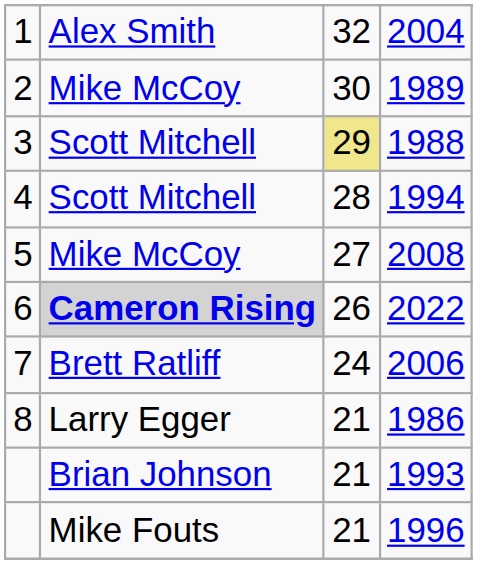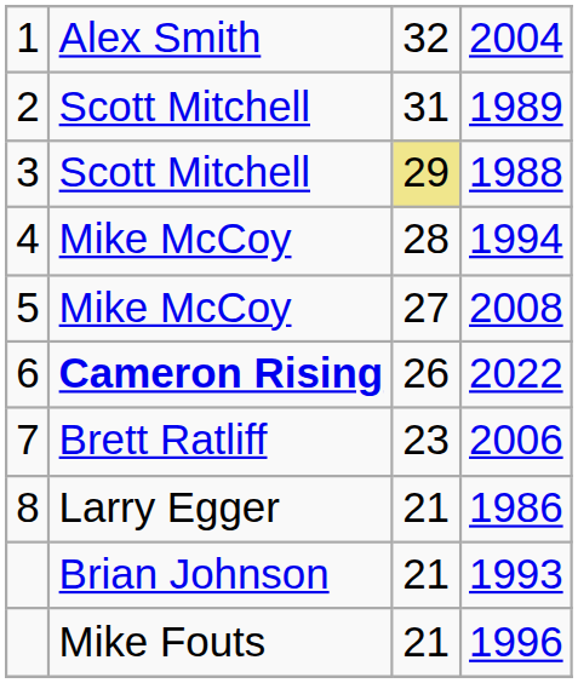 <table class="wikitable">
 <tr>
 </tr>
 <tr>
 <td>1</td>
 <td><a href='#'>Alex Smith</a></td>
 <td>32</td>
 <td><a href='#'>2004</a></td>
 </tr>
 <tr>
 <td>2</td>
-<td><a href='#'>Mike McCoy</a></td>
-<td>30</td>
+<td><a href='#'>Scott Mitchell</a></td>
+<td>31</td>
 <td><a href='#'>1989</a></td>
 </tr>
 <tr>
 <td>3</td>
 <td><a href='#'>Scott Mitchell</a></td>
 <td style="background: khaki;">29</td>
 <td><a href='#'>1988</a></td>
 </tr>
 <tr>
 <td>4</td>
-<td><a href='#'>Scott Mitchell</a></td>
+<td><a href='#'>Mike McCoy</a></td>
 <td>28</td>
 <td><a href='#'>1994</a></td>
 </tr>
 <tr>
 <td>5</td>
 <td><a href='#'>Mike McCoy</a></td>
 <td>27</td>
 <td><a href='#'>2008</a></td>
 </tr>
 <tr>
 <td>6</td>
-<td style="background: lightgrey;"><strong><a href='#'>Cameron Rising</a></strong></td>
+<td><strong><a href='#'>Cameron Rising</a></strong></td>
 <td>26</td>
 <td><a href='#'>2022</a></td>
 </tr>
 <tr>
 <td>7</td>
 <td><a href='#'>Brett Ratliff</a></td>
-<td>24</td>
+<td>23</td>
 <td><a href='#'>2006</a></td>
 </tr>
 <tr>
 <td>8</td>
 <td>Larry Egger</td>
 <td>21</td>
 <td><a href='#'>1986</a></td>
 </tr>
 <tr>
 <td></td>
 <td><a href='#'>Brian Johnson</a></td>
 <td>21</td>
 <td><a href='#'>1993</a></td>
 </tr>
 <tr>
 <td></td>
 <td>Mike Fouts</td>
 <td>21</td>
 <td><a href='#'>1996</a></td>
 </tr>
 <tr>
 </tr>
 </table>
